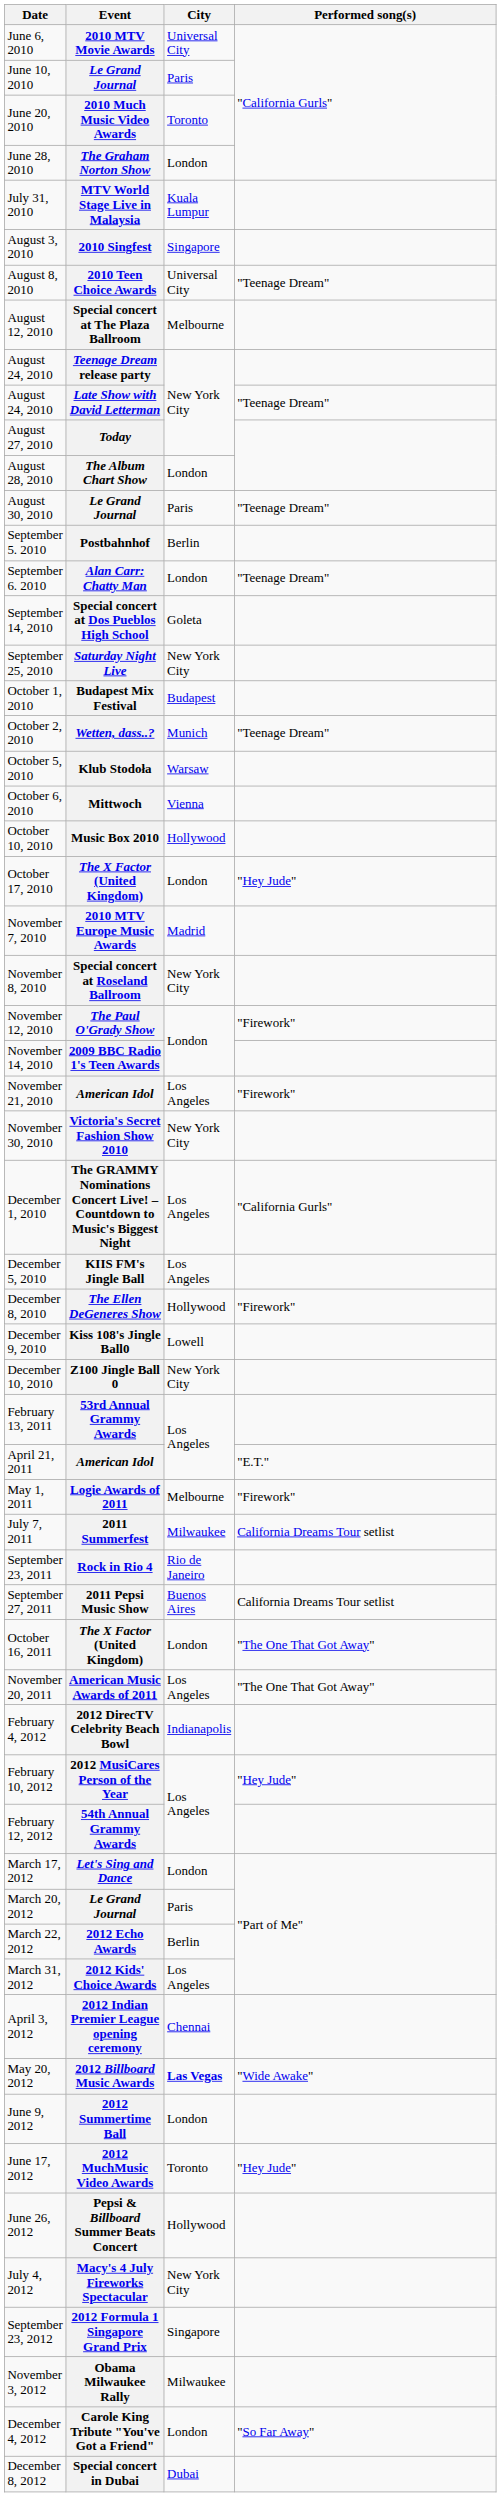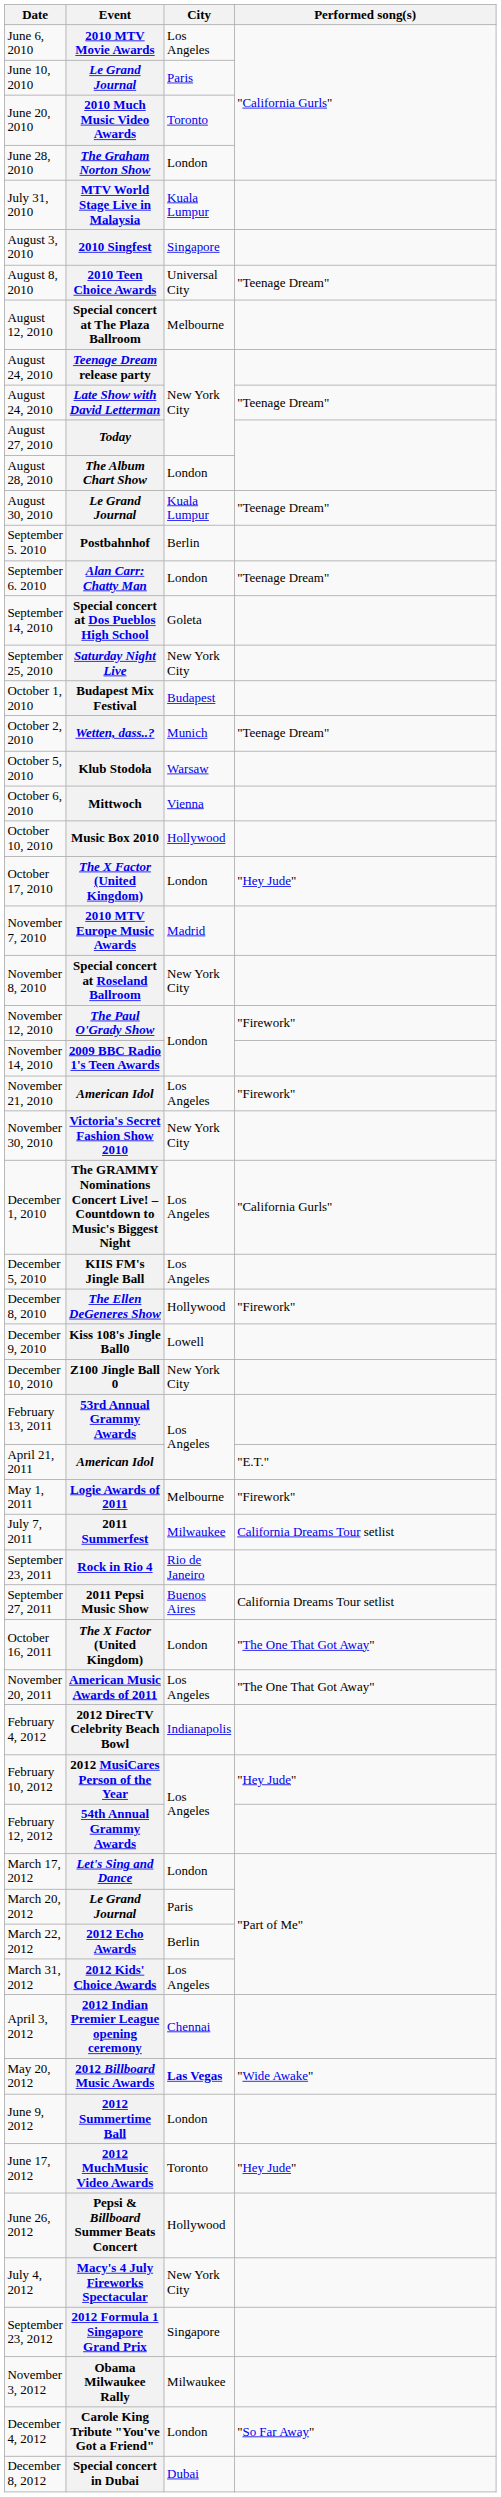 <table class="wikitable sortable plainrowheaders">
 <tr>
 <th style="width:12%;">Date</th>
 <th style="width:20%;">Event</th>
 <th style="width:12%;">City</th>
 <th>Performed song(s)</th>
 </tr>
 <tr>
 <td>June 6, 2010</td>
 <th scope="row"><a href='#'>2010 MTV Movie Awards</a></th>
-<td><a href='#'>Universal City</a></td>
+<td>Los Angeles</td>
 <td rowspan="4">"<a href='#'>California Gurls</a>"</td>
 </tr>
 <tr>
 <td>June 10, 2010</td>
 <th scope="row"><em><a href='#'>Le Grand Journal</a></em></th>
 <td><a href='#'>Paris</a></td>
 </tr>
 <tr>
 <td>June 20, 2010</td>
 <th scope="row"><a href='#'>2010 Much Music Video Awards</a></th>
 <td><a href='#'>Toronto</a></td>
 </tr>
 <tr>
 <td>June 28, 2010</td>
 <th scope="row"><em><a href='#'>The Graham Norton Show</a></em></th>
 <td>London</td>
 </tr>
 <tr>
 <td>July 31, 2010</td>
 <th scope="row"><a href='#'>MTV World Stage Live in Malaysia</a></th>
 <td><a href='#'>Kuala Lumpur</a></td>
 <td></td>
 </tr>
 <tr>
 <td>August 3, 2010</td>
 <th scope="row"><a href='#'>2010 Singfest</a></th>
 <td><a href='#'>Singapore</a></td>
 <td></td>
 </tr>
 <tr>
 <td>August 8, 2010</td>
 <th scope="row"><a href='#'>2010 Teen Choice Awards</a></th>
 <td>Universal City</td>
 <td>"Teenage Dream"</td>
 </tr>
 <tr>
 <td>August 12, 2010</td>
 <th scope="row">Special concert at The Plaza Ballroom</th>
 <td>Melbourne</td>
 <td></td>
 </tr>
 <tr>
 <td>August 24, 2010</td>
 <th scope="row"><em><a href='#'>Teenage Dream</a></em> release party</th>
 <td rowspan="3">New York City</td>
 <td></td>
 </tr>
 <tr>
 <td>August 24, 2010</td>
 <th scope="row"><em><a href='#'>Late Show with David Letterman</a></em></th>
 <td>"Teenage Dream"</td>
 </tr>
 <tr>
 <td>August 27, 2010</td>
 <th scope="row"><em>Today</em></th>
 <td rowspan="2"></td>
 </tr>
 <tr>
 <td>August 28, 2010</td>
 <th scope="row"><em>The Album Chart Show</em></th>
 <td>London</td>
 </tr>
 <tr>
 <td>August 30, 2010</td>
 <th scope="row"><em>Le Grand Journal</em></th>
-<td>Paris</td>
+<td><a href='#'>Kuala Lumpur</a></td>
 <td>"Teenage Dream"</td>
 </tr>
 <tr>
 <td>September 5. 2010</td>
 <th scope="row">Postbahnhof</th>
 <td>Berlin</td>
 <td></td>
 </tr>
 <tr>
 <td>September 6. 2010</td>
 <th scope="row"><em><a href='#'>Alan Carr: Chatty Man</a></em></th>
 <td>London</td>
 <td>"Teenage Dream"</td>
 </tr>
 <tr>
 <td>September 14, 2010</td>
 <th scope="row">Special concert at <a href='#'>Dos Pueblos High School</a></th>
 <td>Goleta</td>
 <td></td>
 </tr>
 <tr>
 <td>September 25, 2010</td>
 <th scope="row"><em><a href='#'>Saturday Night Live</a></em></th>
 <td>New York City</td>
 <td></td>
 </tr>
 <tr>
 <td>October 1, 2010</td>
 <th scope="row">Budapest Mix Festival</th>
 <td><a href='#'>Budapest</a></td>
 <td></td>
 </tr>
 <tr>
 <td>October 2, 2010</td>
 <th scope="row"><em><a href='#'>Wetten, dass..?</a></em></th>
 <td><a href='#'>Munich</a></td>
 <td>"Teenage Dream"</td>
 </tr>
 <tr>
 <td>October 5, 2010</td>
 <th scope="row">Klub Stodoła</th>
 <td><a href='#'>Warsaw</a></td>
 <td></td>
 </tr>
 <tr>
 <td>October 6, 2010</td>
 <th scope="row">Mittwoch</th>
 <td><a href='#'>Vienna</a></td>
 <td></td>
 </tr>
 <tr>
 <td>October 10, 2010</td>
 <th scope="row">Music Box 2010</th>
 <td><a href='#'>Hollywood</a></td>
 <td></td>
 </tr>
 <tr>
 <td>October 17, 2010</td>
 <th scope="row"><a href='#'><em>The X Factor</em> (United Kingdom)</a></th>
 <td>London</td>
 <td>"<a href='#'>Hey Jude</a>"</td>
 </tr>
 <tr>
 <td>November 7, 2010</td>
 <th scope="row"><a href='#'>2010 MTV Europe Music Awards</a></th>
 <td><a href='#'>Madrid</a></td>
 <td></td>
 </tr>
 <tr>
 <td>November 8, 2010</td>
 <th scope="row">Special concert at <a href='#'>Roseland Ballroom</a></th>
 <td>New York City</td>
 <td></td>
 </tr>
 <tr>
 <td>November 12, 2010</td>
 <th scope="row"><em><a href='#'>The Paul O'Grady Show</a></em></th>
 <td rowspan="2">London</td>
 <td>"Firework"</td>
 </tr>
 <tr>
 <td>November 14, 2010</td>
 <th scope="row"><a href='#'>2009 BBC Radio 1's Teen Awards</a></th>
 <td></td>
 </tr>
 <tr>
 <td>November 21, 2010</td>
 <th scope="row"><em>American Idol</em></th>
 <td>Los Angeles</td>
 <td>"Firework"</td>
 </tr>
 <tr>
 <td>November 30, 2010</td>
 <th scope="row"><a href='#'>Victoria's Secret Fashion Show 2010</a></th>
 <td>New York City</td>
 <td></td>
 </tr>
 <tr>
 <td>December 1, 2010</td>
 <th scope="row">The GRAMMY Nominations Concert Live! – Countdown to Music's Biggest Night</th>
 <td>Los Angeles</td>
 <td>"California Gurls"</td>
 </tr>
 <tr>
 <td>December 5, 2010</td>
 <th scope="row">KIIS FM's Jingle Ball</th>
 <td>Los Angeles</td>
 <td></td>
 </tr>
 <tr>
 <td>December 8, 2010</td>
 <th scope="row"><em><a href='#'>The Ellen DeGeneres Show</a></em></th>
 <td>Hollywood</td>
 <td>"Firework"</td>
 </tr>
 <tr>
 <td>December 9, 2010</td>
 <th scope="row">Kiss 108's Jingle Ball0</th>
 <td>Lowell</td>
 <td></td>
 </tr>
 <tr>
 <td>December 10, 2010</td>
 <th scope="row">Z100 Jingle Ball 0</th>
 <td>New York City</td>
 <td></td>
 </tr>
 <tr>
 <td>February 13, 2011</td>
 <th scope="row"><a href='#'>53rd Annual Grammy Awards</a></th>
 <td rowspan="2">Los Angeles</td>
 <td></td>
 </tr>
 <tr>
 <td>April 21, 2011</td>
 <th scope="row"><em>American Idol</em></th>
 <td>"E.T."</td>
 </tr>
 <tr>
 <td>May 1, 2011</td>
 <th scope="row"><a href='#'>Logie Awards of 2011</a></th>
 <td>Melbourne</td>
 <td>"Firework"</td>
 </tr>
 <tr>
 <td>July 7, 2011</td>
 <th scope="row">2011 <a href='#'>Summerfest</a></th>
 <td><a href='#'>Milwaukee</a></td>
 <td><a href='#'>California Dreams Tour</a> setlist</td>
 </tr>
 <tr>
 <td>September 23, 2011</td>
 <th scope="row"><a href='#'>Rock in Rio 4</a></th>
 <td><a href='#'>Rio de Janeiro</a></td>
 <td></td>
 </tr>
 <tr>
 <td>September 27, 2011</td>
 <th scope="row">2011 Pepsi Music Show</th>
 <td><a href='#'>Buenos Aires</a></td>
 <td>California Dreams Tour setlist</td>
 </tr>
 <tr>
 <td>October 16, 2011</td>
 <th scope="row"><em>The X Factor</em> (United Kingdom)</th>
 <td>London</td>
 <td>"<a href='#'>The One That Got Away</a>"</td>
 </tr>
 <tr>
 <td>November 20, 2011</td>
 <th scope="row"><a href='#'>American Music Awards of 2011</a></th>
 <td>Los Angeles</td>
 <td>"The One That Got Away"</td>
 </tr>
 <tr>
 <td>February 4, 2012</td>
 <th scope="row">2012 DirecTV Celebrity Beach Bowl</th>
 <td><a href='#'>Indianapolis</a></td>
 <td></td>
 </tr>
 <tr>
 <td>February 10, 2012</td>
 <th scope="row">2012 <a href='#'>MusiCares Person of the Year</a></th>
 <td rowspan="2">Los Angeles</td>
 <td>"<a href='#'>Hey Jude</a>"</td>
 </tr>
 <tr>
 <td>February 12, 2012</td>
 <th scope="row"><a href='#'>54th Annual Grammy Awards</a></th>
 <td></td>
 </tr>
 <tr>
 <td>March 17, 2012</td>
 <th scope="row"><em><a href='#'>Let's Sing and Dance</a></em></th>
 <td>London</td>
 <td rowspan="4">"Part of Me"</td>
 </tr>
 <tr>
 <td>March 20, 2012</td>
 <th scope="row"><em>Le Grand Journal</em></th>
 <td>Paris</td>
 </tr>
 <tr>
 <td>March 22, 2012</td>
 <th scope="row"><a href='#'>2012 Echo Awards</a></th>
 <td>Berlin</td>
 </tr>
 <tr>
 <td>March 31, 2012</td>
 <th scope="row"><a href='#'>2012 Kids' Choice Awards</a></th>
 <td>Los Angeles</td>
 </tr>
 <tr>
 <td>April 3, 2012</td>
 <th scope="row"><a href='#'>2012 Indian Premier League opening ceremony</a></th>
 <td><a href='#'>Chennai</a></td>
 <td></td>
 </tr>
 <tr>
 <td>May 20, 2012</td>
 <th scope="row"><a href='#'>2012 <em>Billboard</em> Music Awards</a></th>
 <td><strong><a href='#'>Las Vegas</a></strong></td>
 <td>"<a href='#'>Wide Awake</a>"</td>
 </tr>
 <tr>
 <td>June 9, 2012</td>
 <th scope="row"><a href='#'>2012 Summertime Ball</a></th>
 <td>London</td>
 <td></td>
 </tr>
 <tr>
 <td>June 17, 2012</td>
 <th scope="row"><a href='#'>2012 MuchMusic Video Awards</a></th>
 <td>Toronto</td>
 <td>"<a href='#'>Hey Jude</a>"</td>
 </tr>
 <tr>
 <td>June 26, 2012</td>
 <th scope="row">Pepsi & <em>Billboard</em> Summer Beats Concert</th>
 <td>Hollywood</td>
 <td></td>
 </tr>
 <tr>
 <td>July 4, 2012</td>
 <th scope="row"><a href='#'>Macy's 4 July Fireworks Spectacular</a></th>
 <td>New York City</td>
 <td></td>
 </tr>
 <tr>
 <td>September 23, 2012</td>
 <th scope="row"><a href='#'>2012 Formula 1 Singapore Grand Prix</a></th>
 <td>Singapore</td>
 <td></td>
 </tr>
 <tr>
 <td>November 3, 2012</td>
 <th scope="row">Obama Milwaukee Rally</th>
 <td>Milwaukee</td>
 <td></td>
 </tr>
 <tr>
 <td>December 4, 2012</td>
 <th scope="row">Carole King Tribute "You've Got a Friend"</th>
 <td>London</td>
 <td>"<a href='#'>So Far Away</a>"</td>
 </tr>
 <tr>
 <td>December 8, 2012</td>
 <th scope="row">Special concert in Dubai</th>
 <td><a href='#'>Dubai</a></td>
 <td></td>
 </tr>
 </table>
